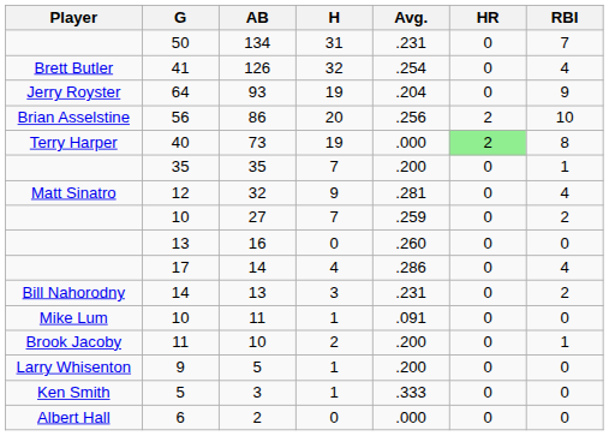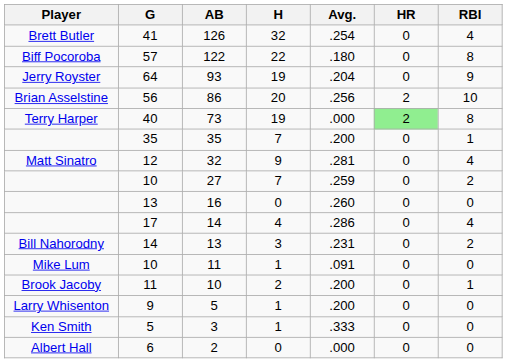 <table class="wikitable sortable">
 <tr>
 <th bgcolor="#DDDDFF" width="16%">Player</th>
 <th bgcolor="#DDDDFF" width="9%">G</th>
 <th bgcolor="#DDDDFF" width="9%">AB</th>
 <th bgcolor="#DDDDFF" width="9%">H</th>
 <th bgcolor="#DDDDFF" width="9%">Avg.</th>
 <th bgcolor="#DDDDFF" width="9%">HR</th>
 <th bgcolor="#DDDDFF" width="9%">RBI</th>
 </tr>
 <tr align="center">
-<td></td>
-<td>50</td>
-<td>134</td>
-<td>31</td>
-<td>.231</td>
-<td>0</td>
-<td>7</td>
-</tr>
-<tr align="center">
 <td><a href='#'>Brett Butler</a></td>
 <td>41</td>
 <td>126</td>
 <td>32</td>
 <td>.254</td>
 <td>0</td>
 <td>4</td>
+</tr>
+<tr align=center>
+<td><a href='#'>Biff Pocoroba</a></td>
+<td>57</td>
+<td>122</td>
+<td>22</td>
+<td>.180</td>
+<td>0</td>
+<td>8</td>
 </tr>
 <tr align=center>
 <td><a href='#'>Jerry Royster</a></td>
 <td>64</td>
 <td>93</td>
 <td>19</td>
 <td>.204</td>
 <td>0</td>
 <td>9</td>
 </tr>
 <tr align=center>
 <td><a href='#'>Brian Asselstine</a></td>
 <td>56</td>
 <td>86</td>
 <td>20</td>
 <td>.256</td>
 <td>2</td>
 <td>10</td>
 </tr>
 <tr align=center>
 <td><a href='#'>Terry Harper</a></td>
 <td>40</td>
 <td>73</td>
 <td>19</td>
 <td>.000</td>
 <td style="background: lightgreen;">2</td>
 <td>8</td>
 </tr>
 <tr align="center">
 <td></td>
 <td>35</td>
 <td>35</td>
 <td>7</td>
 <td>.200</td>
 <td>0</td>
 <td>1</td>
 </tr>
 <tr align="center">
 <td><a href='#'>Matt Sinatro</a></td>
 <td>12</td>
 <td>32</td>
 <td>9</td>
 <td>.281</td>
 <td>0</td>
 <td>4</td>
 </tr>
 <tr align=center>
 <td></td>
 <td>10</td>
 <td>27</td>
 <td>7</td>
 <td>.259</td>
 <td>0</td>
 <td>2</td>
 </tr>
 <tr align="center">
 <td></td>
 <td>13</td>
 <td>16</td>
 <td>0</td>
 <td>.260</td>
 <td>0</td>
 <td>0</td>
 </tr>
 <tr align="center">
 <td></td>
 <td>17</td>
 <td>14</td>
 <td>4</td>
 <td>.286</td>
 <td>0</td>
 <td>4</td>
 </tr>
 <tr align="center">
 <td><a href='#'>Bill Nahorodny</a></td>
 <td>14</td>
 <td>13</td>
 <td>3</td>
 <td>.231</td>
 <td>0</td>
 <td>2</td>
 </tr>
 <tr align=center>
 <td><a href='#'>Mike Lum</a></td>
 <td>10</td>
 <td>11</td>
 <td>1</td>
 <td>.091</td>
 <td>0</td>
 <td>0</td>
 </tr>
 <tr align=center>
 <td><a href='#'>Brook Jacoby</a></td>
 <td>11</td>
 <td>10</td>
 <td>2</td>
 <td>.200</td>
 <td>0</td>
 <td>1</td>
 </tr>
 <tr align=center>
 <td><a href='#'>Larry Whisenton</a></td>
 <td>9</td>
 <td>5</td>
 <td>1</td>
 <td>.200</td>
 <td>0</td>
 <td>0</td>
 </tr>
 <tr align=center>
 <td><a href='#'>Ken Smith</a></td>
 <td>5</td>
 <td>3</td>
 <td>1</td>
 <td>.333</td>
 <td>0</td>
 <td>0</td>
 </tr>
 <tr align=center>
 <td><a href='#'>Albert Hall</a></td>
 <td>6</td>
 <td>2</td>
 <td>0</td>
 <td>.000</td>
 <td>0</td>
 <td>0</td>
 </tr>
 </table>
